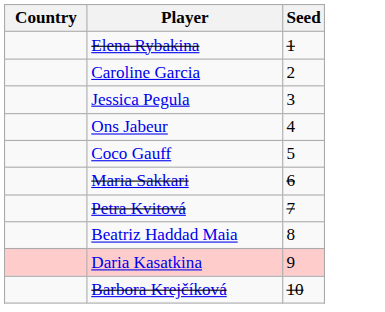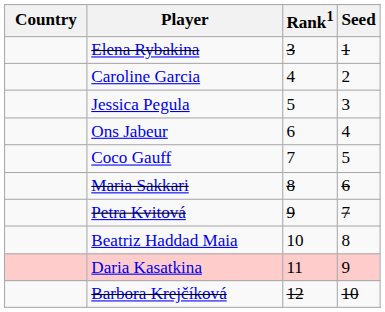 <table class="wikitable" border="1">
 <tr>
 <th width="70">Country</th>
 <th width="175">Player</th>
+<th>Rank<sup>1</sup></th>
 <th>Seed</th>
 </tr>
 <tr>
 <td><s></s></td>
 <td><s><a href='#'>Elena Rybakina</a></s></td>
+<td><s>3</s></td>
 <td><s>1</s></td>
 </tr>
 <tr>
 <td></td>
 <td><a href='#'>Caroline Garcia</a></td>
+<td>4</td>
 <td>2</td>
 </tr>
 <tr>
 <td></td>
 <td><a href='#'>Jessica Pegula</a></td>
+<td>5</td>
 <td>3</td>
 </tr>
 <tr>
 <td></td>
 <td><a href='#'>Ons Jabeur</a></td>
+<td>6</td>
 <td>4</td>
 </tr>
 <tr>
 <td></td>
 <td><a href='#'>Coco Gauff</a></td>
+<td>7</td>
 <td>5</td>
 </tr>
 <tr>
 <td><s></s></td>
 <td><s><a href='#'>Maria Sakkari</a></s></td>
+<td><s>8</s></td>
 <td><s>6</s></td>
 </tr>
 <tr>
 <td><s></s></td>
 <td><s><a href='#'>Petra Kvitová</a></s></td>
+<td><s>9</s></td>
 <td><s>7</s></td>
 </tr>
 <tr>
 <td></td>
 <td><a href='#'>Beatriz Haddad Maia</a></td>
+<td>10</td>
 <td>8</td>
 </tr>
 <tr style="background:#fcc;">
 <td></td>
 <td><a href='#'>Daria Kasatkina</a></td>
+<td>11</td>
 <td>9</td>
 </tr>
 <tr>
 <td><s></s></td>
 <td><s><a href='#'>Barbora Krejčíková</a></s></td>
+<td><s>12</s></td>
 <td><s>10</s></td>
 </tr>
 </table>
